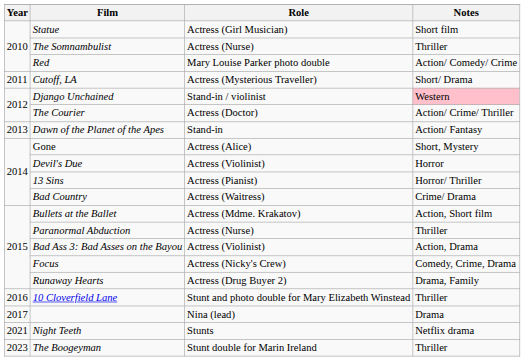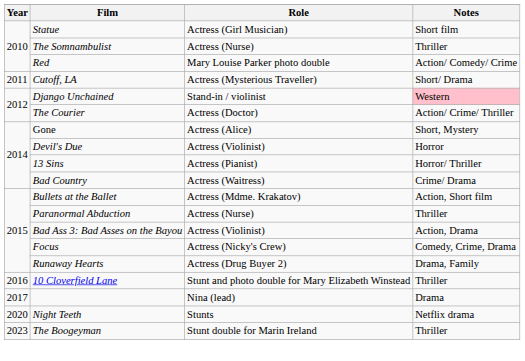 <table class="wikitable">
 <tr>
 </tr>
 <tr>
 <th>Year</th>
 <th>Film</th>
 <th>Role</th>
 <th>Notes</th>
 </tr>
 <tr>
 <td rowspan="3">2010</td>
 <td><em>Statue</em></td>
 <td>Actress (Girl Musician)</td>
 <td>Short film</td>
 </tr>
 <tr>
 <td><em>The Somnambulist</em></td>
 <td>Actress (Nurse)</td>
 <td>Thriller</td>
 </tr>
 <tr>
 <td><em>Red</em></td>
 <td>Mary Louise Parker photo double</td>
 <td>Action/ Comedy/ Crime</td>
 </tr>
 <tr>
 <td>2011</td>
 <td><em>Cutoff, LA</em></td>
 <td>Actress (Mysterious Traveller)</td>
 <td>Short/ Drama</td>
 </tr>
 <tr>
 <td rowspan="2">2012</td>
 <td><em>Django Unchained</em> </td>
 <td>Stand-in / violinist</td>
 <td style="background: pink;">Western</td>
 </tr>
 <tr>
 <td><em>The Courier</em></td>
 <td>Actress (Doctor)</td>
 <td>Action/ Crime/ Thriller</td>
-</tr>
-<tr>
-<td>2013</td>
-<td><em>Dawn of the Planet of the Apes</em></td>
-<td>Stand-in</td>
-<td>Action/ Fantasy</td>
 </tr>
 <tr>
 <td rowspan="4">2014</td>
 <td>Gone</td>
 <td>Actress (Alice)</td>
 <td>Short, Mystery</td>
 </tr>
 <tr>
 <td><em>Devil's Due</em></td>
 <td>Actress (Violinist)</td>
 <td>Horror</td>
 </tr>
 <tr>
 <td><em>13 Sins</em></td>
 <td>Actress (Pianist)</td>
 <td>Horror/ Thriller</td>
 </tr>
 <tr>
 <td><em>Bad Country</em></td>
 <td>Actress (Waitress)</td>
 <td>Crime/ Drama</td>
 </tr>
 <tr>
 <td rowspan="5">2015</td>
 <td><em>Bullets at the Ballet</em></td>
 <td>Actress (Mdme. Krakatov)</td>
 <td>Action, Short film</td>
 </tr>
 <tr>
 <td><em>Paranormal Abduction</em></td>
 <td>Actress (Nurse)</td>
 <td>Thriller</td>
 </tr>
 <tr>
 <td><em>Bad Ass 3: Bad Asses on the Bayou</em></td>
 <td>Actress (Violinist)</td>
 <td>Action, Drama</td>
 </tr>
 <tr>
 <td><em>Focus</em></td>
 <td>Actress (Nicky's Crew)</td>
 <td>Comedy, Crime, Drama</td>
 </tr>
 <tr>
 <td><em>Runaway Hearts</em></td>
 <td>Actress (Drug Buyer 2)</td>
 <td>Drama, Family</td>
 </tr>
 <tr>
 <td>2016</td>
 <td><em><a href='#'>10 Cloverfield Lane</a></em></td>
 <td>Stunt and photo double for Mary Elizabeth Winstead</td>
 <td>Thriller</td>
 </tr>
 <tr>
 <td>2017</td>
 <td><em></em></td>
 <td>Nina (lead)</td>
 <td>Drama</td>
 </tr>
 <tr>
-<td>2021</td>
+<td>2020</td>
 <td><em>Night Teeth</em></td>
 <td>Stunts</td>
 <td>Netflix drama</td>
 </tr>
 <tr>
 <td>2023</td>
 <td><em>The Boogeyman</em></td>
 <td>Stunt double for Marin Ireland</td>
 <td>Thriller</td>
 </tr>
 </table>
